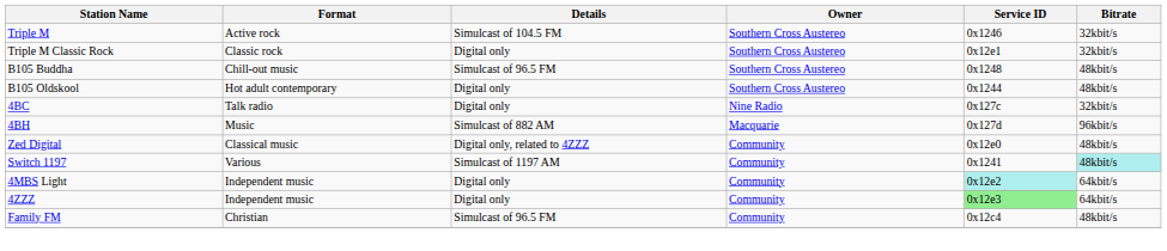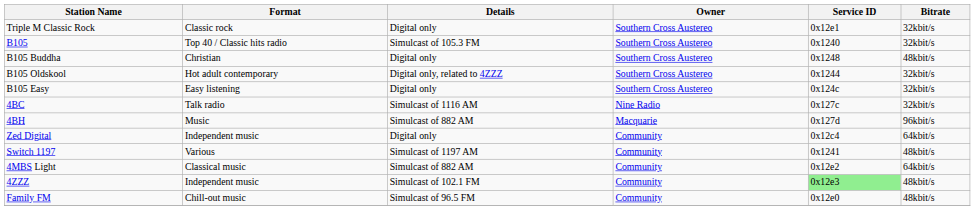 <table class="wikitable sortable" width="100%">
 <tr>
 <th>Station Name</th>
 <th>Format</th>
 <th>Details</th>
 <th>Owner</th>
 <th>Service ID</th>
 <th>Bitrate</th>
 </tr>
 <tr>
-<td><a href='#'>Triple M</a></td>
-<td>Active rock</td>
-<td>Simulcast of 104.5 FM</td>
-<td><a href='#'>Southern Cross Austereo</a></td>
-<td>0x1246</td>
-<td>32kbit/s</td>
-</tr>
-<tr>
 <td>Triple M Classic Rock</td>
 <td>Classic rock</td>
 <td>Digital only</td>
 <td><a href='#'>Southern Cross Austereo</a></td>
 <td>0x12e1</td>
 <td>32kbit/s</td>
 </tr>
 <tr>
+<td><a href='#'>B105</a></td>
+<td>Top 40 / Classic hits radio</td>
+<td>Simulcast of 105.3 FM</td>
+<td><a href='#'>Southern Cross Austereo</a></td>
+<td>0x1240</td>
+<td>32kbit/s</td>
+</tr>
+<tr>
 <td>B105 Buddha</td>
-<td>Chill-out music</td>
-<td>Simulcast of 96.5 FM</td>
+<td>Christian</td>
+<td>Digital only</td>
 <td><a href='#'>Southern Cross Austereo</a></td>
 <td>0x1248</td>
 <td>48kbit/s</td>
 </tr>
 <tr>
 <td>B105 Oldskool</td>
 <td>Hot adult contemporary</td>
+<td>Digital only, related to <a href='#'>4ZZZ</a></td>
+<td><a href='#'>Southern Cross Austereo</a></td>
+<td>0x1244</td>
+<td>32kbit/s</td>
+</tr>
+<tr>
+<td>B105 Easy</td>
+<td>Easy listening</td>
 <td>Digital only</td>
 <td><a href='#'>Southern Cross Austereo</a></td>
-<td>0x1244</td>
-<td>48kbit/s</td>
+<td>0x124c</td>
+<td>32kbit/s</td>
 </tr>
 <tr>
 <td><a href='#'>4BC</a></td>
 <td>Talk radio</td>
-<td>Digital only</td>
+<td>Simulcast of 1116 AM</td>
 <td><a href='#'>Nine Radio</a></td>
 <td>0x127c</td>
 <td>32kbit/s</td>
 </tr>
 <tr>
 <td><a href='#'>4BH</a></td>
 <td>Music</td>
 <td>Simulcast of 882 AM</td>
 <td><a href='#'>Macquarie</a></td>
 <td>0x127d</td>
 <td>96kbit/s</td>
 </tr>
 <tr>
 <td><a href='#'>Zed Digital</a></td>
-<td>Classical music</td>
-<td>Digital only, related to <a href='#'>4ZZZ</a></td>
+<td>Independent music</td>
+<td>Digital only</td>
 <td><a href='#'>Community</a></td>
-<td>0x12e0</td>
-<td>48kbit/s</td>
+<td>0x12c4</td>
+<td>64kbit/s</td>
 </tr>
 <tr>
 <td><a href='#'>Switch 1197</a></td>
 <td>Various</td>
 <td>Simulcast of 1197 AM</td>
 <td><a href='#'>Community</a></td>
 <td>0x1241</td>
-<td style="background: paleturquoise;">48kbit/s</td>
+<td>48kbit/s</td>
 </tr>
 <tr>
 <td><a href='#'>4MBS</a> Light</td>
-<td>Independent music</td>
-<td>Digital only</td>
+<td>Classical music</td>
+<td>Simulcast of 882 AM</td>
 <td><a href='#'>Community</a></td>
-<td style="background: paleturquoise;">0x12e2</td>
+<td>0x12e2</td>
 <td>64kbit/s</td>
 </tr>
 <tr>
 <td><a href='#'>4ZZZ</a></td>
 <td>Independent music</td>
-<td>Digital only</td>
+<td>Simulcast of 102.1 FM</td>
 <td><a href='#'>Community</a></td>
 <td style="background: lightgreen;">0x12e3</td>
-<td>64kbit/s</td>
+<td>48kbit/s</td>
 </tr>
 <tr>
 <td><a href='#'>Family FM</a></td>
-<td>Christian</td>
+<td>Chill-out music</td>
 <td>Simulcast of 96.5 FM</td>
 <td><a href='#'>Community</a></td>
-<td>0x12c4</td>
+<td>0x12e0</td>
 <td>48kbit/s</td>
 </tr>
 <tr>
 </tr>
 </table>
